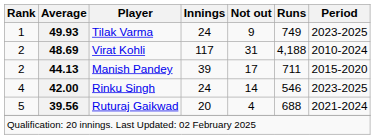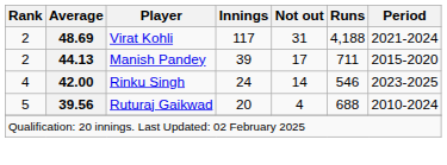 <table class="wikitable sortable">
 <tr>
 <th scope=col>Rank</th>
 <th scope=col>Average</th>
 <th scope=col>Player</th>
 <th scope=col>Innings</th>
 <th scope=col>Not out</th>
 <th scope=col>Runs</th>
 <th scope=col>Period</th>
 </tr>
 <tr>
-<td align=center>1</td>
-<th scope=row style=text-align:center;>49.93</th>
-<td><a href='#'>Tilak Varma</a></td>
-<td align=center>24</td>
-<td align=center>9</td>
-<td align=center>749</td>
-<td>2023-2025</td>
-</tr>
-<tr>
 <td align=center>2</td>
 <th scope=row style=text-align:center;>48.69</th>
 <td><a href='#'>Virat Kohli</a></td>
 <td align=center>117</td>
 <td align=center>31</td>
 <td align=center>4,188</td>
-<td>2010-2024</td>
+<td>2021-2024</td>
 </tr>
 <tr>
 <td align=center>2</td>
 <th scope=row style=text-align:center;>44.13</th>
 <td><a href='#'>Manish Pandey</a></td>
 <td align=center>39</td>
 <td align=center>17</td>
 <td align=center>711</td>
 <td>2015-2020</td>
 </tr>
 <tr>
 <td align=center>4</td>
 <th scope=row style=text-align:center;>42.00</th>
 <td><a href='#'>Rinku Singh</a></td>
 <td align=center>24</td>
 <td align=center>14</td>
 <td align=center>546</td>
 <td>2023-2025</td>
 </tr>
 <tr>
 <td align=center>5</td>
 <th scope=row style=text-align:center;>39.56</th>
 <td><a href='#'>Ruturaj Gaikwad</a></td>
 <td align=center>20</td>
 <td align=center>4</td>
 <td align=center>688</td>
-<td>2021-2024</td>
+<td>2010-2024</td>
 </tr>
 <tr>
 </tr>
 <tr class=sortbottom>
 <td colspan=7><small>Qualification: 20 innings. Last Updated: 02 February 2025</small></td>
 </tr>
 </table>
